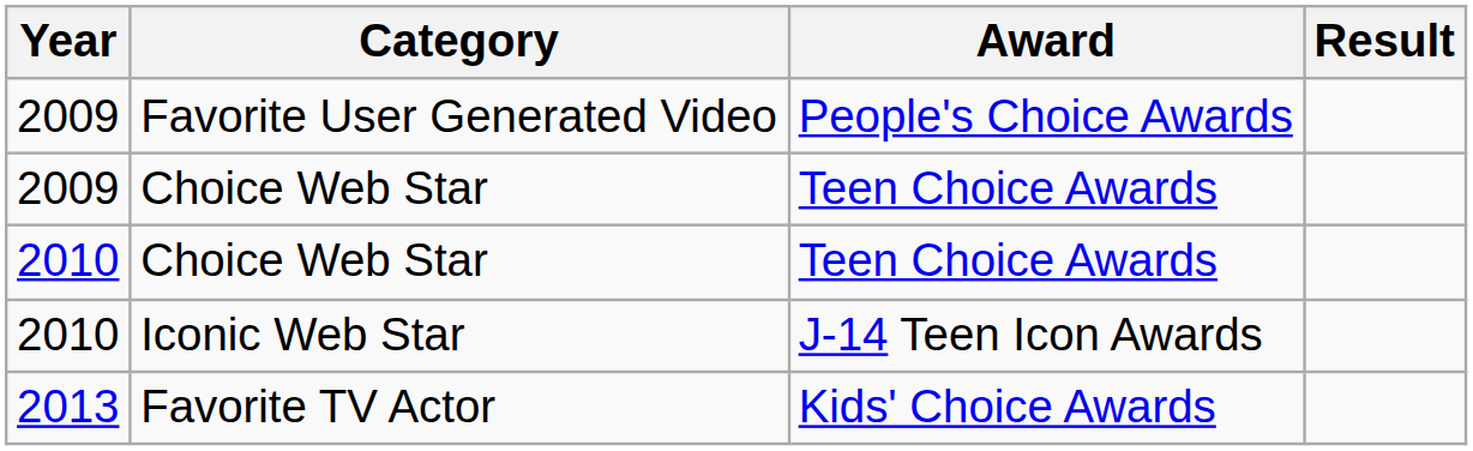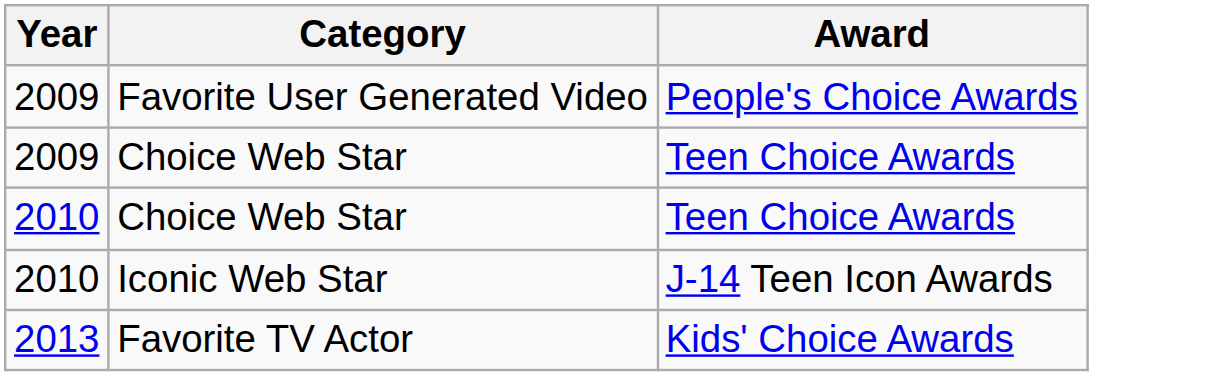 <table class="wikitable">
 <tr>
 <th>Year</th>
 <th>Category</th>
 <th>Award</th>
-<th>Result</th>
 </tr>
 <tr>
 <td>2009</td>
 <td>Favorite User Generated Video</td>
 <td><a href='#'>People's Choice Awards</a></td>
-<td></td>
 </tr>
 <tr>
 <td>2009</td>
 <td>Choice Web Star</td>
 <td><a href='#'>Teen Choice Awards</a></td>
-<td></td>
 </tr>
 <tr>
 <td><a href='#'>2010</a></td>
 <td>Choice Web Star</td>
 <td><a href='#'>Teen Choice Awards</a></td>
-<td></td>
 </tr>
 <tr>
 <td>2010</td>
 <td>Iconic Web Star</td>
 <td><a href='#'>J-14</a> Teen Icon Awards</td>
-<td></td>
 </tr>
 <tr>
 <td><a href='#'>2013</a></td>
 <td>Favorite TV Actor</td>
 <td><a href='#'>Kids' Choice Awards</a></td>
-<td></td>
 </tr>
 </table>
